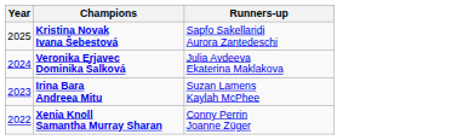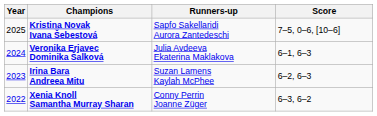 <table class="wikitable" style="font-size:90%">
 <tr>
 <th>Year</th>
 <th width="200">Champions</th>
 <th width="200">Runners-up</th>
+<th width="155">Score</th>
 </tr>
 <tr>
 <td>2025</td>
 <td> <strong><a href='#'>Kristina Novak</a></strong> <br>  <strong><a href='#'>Ivana Šebestová</a></strong></td>
 <td> <a href='#'>Sapfo Sakellaridi</a> <br>  <a href='#'>Aurora Zantedeschi</a></td>
+<td>7–5, 0–6, [10–6]</td>
 </tr>
 <tr>
 <td><a href='#'>2024</a></td>
 <td> <strong><a href='#'>Veronika Erjavec</a></strong> <br>  <strong><a href='#'>Dominika Šalková</a></strong></td>
 <td> <a href='#'>Julia Avdeeva</a> <br>  <a href='#'>Ekaterina Maklakova</a></td>
+<td>6–1, 6–3</td>
 </tr>
 <tr>
 <td><a href='#'>2023</a></td>
 <td> <strong><a href='#'>Irina Bara</a></strong> <br>  <strong><a href='#'>Andreea Mitu</a></strong></td>
 <td> <a href='#'>Suzan Lamens</a> <br>  <a href='#'>Kaylah McPhee</a></td>
+<td>6–2, 6–3</td>
 </tr>
 <tr>
 <td><a href='#'>2022</a></td>
 <td> <strong><a href='#'>Xenia Knoll</a></strong> <br>  <strong><a href='#'>Samantha Murray Sharan</a></strong></td>
 <td> <a href='#'>Conny Perrin</a> <br>  <a href='#'>Joanne Züger</a></td>
+<td>6–3, 6–2</td>
 </tr>
 </table>
